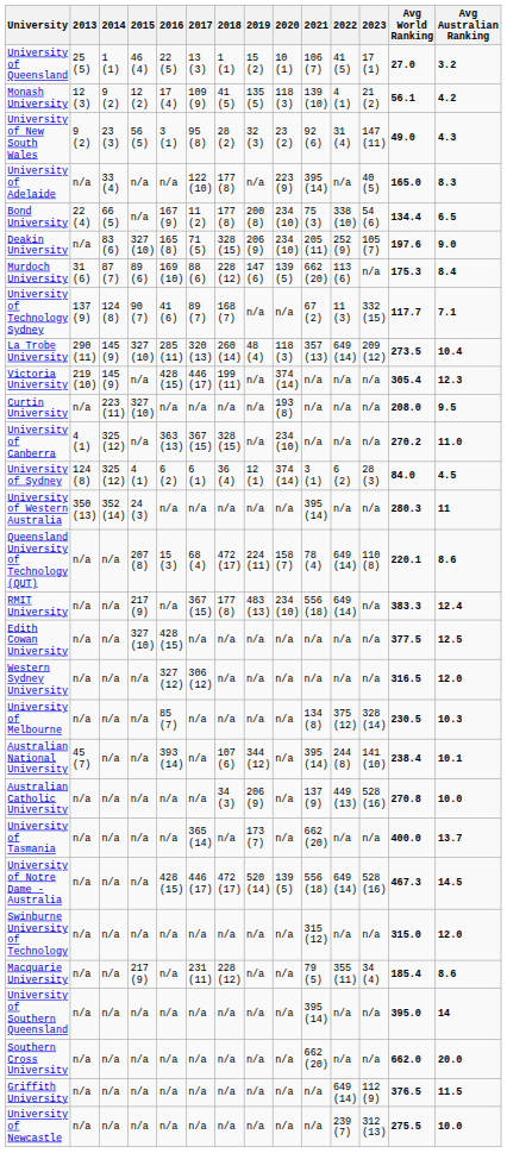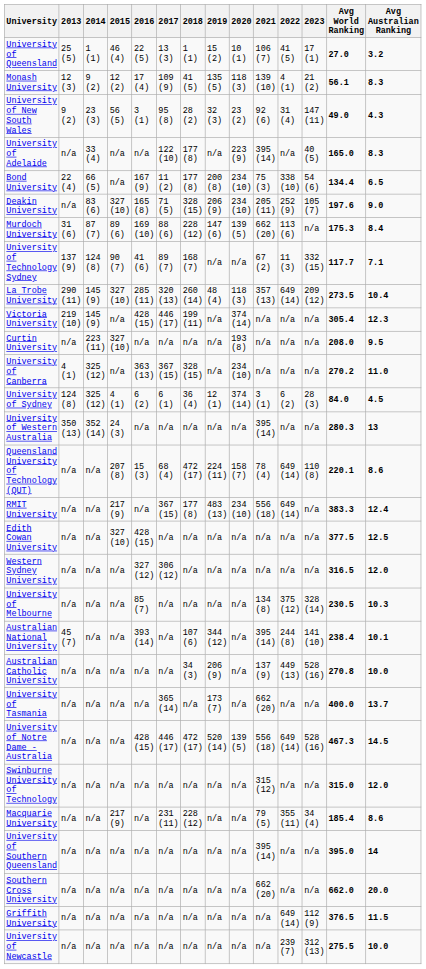 <table class="wikitable sortable">
 <tr>
 <th>University</th>
 <th>2013</th>
 <th>2014</th>
 <th>2015</th>
 <th>2016</th>
 <th>2017</th>
 <th>2018</th>
 <th>2019</th>
 <th>2020</th>
 <th>2021</th>
 <th>2022</th>
 <th>2023</th>
 <th>Avg World Ranking</th>
 <th>Avg Australian Ranking</th>
 </tr>
 <tr>
 <td><a href='#'>University of Queensland</a></td>
 <td>25 (5)</td>
 <td>1 (1)</td>
 <td>46 (4)</td>
 <td>22 (5)</td>
 <td>13 (3)</td>
 <td>1 (1)</td>
 <td>15 (2)</td>
 <td>10 (1)</td>
 <td>106 (7)</td>
 <td>41 (5)</td>
 <td>17 (1)</td>
 <td><strong>27.0</strong></td>
 <td><strong>3.2</strong></td>
 </tr>
 <tr>
 <td><a href='#'>Monash University</a></td>
 <td>12 (3)</td>
 <td>9 (2)</td>
 <td>12 (2)</td>
 <td>17 (4)</td>
 <td>109 (9)</td>
 <td>41 (5)</td>
 <td>135 (5)</td>
 <td>118 (3)</td>
 <td>139 (10)</td>
 <td>4 (1)</td>
 <td>21 (2)</td>
 <td><strong>56.1</strong></td>
-<td><strong>4.2</strong></td>
+<td><strong>8.3</strong></td>
 </tr>
 <tr>
 <td><a href='#'>University of New South Wales</a></td>
 <td>9 (2)</td>
 <td>23 (3)</td>
 <td>56 (5)</td>
 <td>3 (1)</td>
 <td>95 (8)</td>
 <td>28 (2)</td>
 <td>32 (3)</td>
 <td>23 (2)</td>
 <td>92 (6)</td>
 <td>31 (4)</td>
 <td>147 (11)</td>
 <td><strong>49.0</strong></td>
 <td><strong>4.3</strong></td>
 </tr>
 <tr>
 <td><a href='#'>University of Adelaide</a></td>
 <td>n/a</td>
 <td>33 (4)</td>
 <td>n/a</td>
 <td>n/a</td>
 <td>122 (10)</td>
 <td>177 (8)</td>
 <td>n/a</td>
 <td>223 (9)</td>
 <td>395 (14)</td>
 <td>n/a</td>
 <td>40 (5)</td>
 <td><strong>165.0</strong></td>
 <td><strong>8.3</strong></td>
 </tr>
 <tr>
 <td><a href='#'>Bond University</a></td>
 <td>22 (4)</td>
 <td>66 (5)</td>
 <td>n/a</td>
 <td>167 (9)</td>
 <td>11 (2)</td>
 <td>177 (8)</td>
 <td>200 (8)</td>
 <td>234 (10)</td>
 <td>75 (3)</td>
 <td>338 (10)</td>
 <td>54 (6)</td>
 <td><strong>134.4</strong></td>
 <td><strong>6.5</strong></td>
 </tr>
 <tr>
 <td><a href='#'>Deakin University</a></td>
 <td>n/a</td>
 <td>83 (6)</td>
 <td>327 (10)</td>
 <td>165 (8)</td>
 <td>71 (5)</td>
 <td>328 (15)</td>
 <td>206 (9)</td>
 <td>234 (10)</td>
 <td>205 (11)</td>
 <td>252 (9)</td>
 <td>105 (7)</td>
 <td><strong>197.6</strong></td>
 <td><strong>9.0</strong></td>
 </tr>
 <tr>
 <td><a href='#'>Murdoch University</a></td>
 <td>31 (6)</td>
 <td>87 (7)</td>
 <td>89 (6)</td>
 <td>169 (10)</td>
 <td>88 (6)</td>
 <td>228 (12)</td>
 <td>147 (6)</td>
 <td>139 (5)</td>
 <td>662 (20)</td>
 <td>113 (6)</td>
 <td>n/a</td>
 <td><strong>175.3</strong></td>
 <td><strong>8.4</strong></td>
 </tr>
 <tr>
 <td><a href='#'>University of Technology Sydney</a></td>
 <td>137 (9)</td>
 <td>124 (8)</td>
 <td>90 (7)</td>
 <td>41 (6)</td>
 <td>89 (7)</td>
 <td>168 (7)</td>
 <td>n/a</td>
 <td>n/a</td>
 <td>67 (2)</td>
 <td>11 (3)</td>
 <td>332 (15)</td>
 <td><strong>117.7</strong></td>
 <td><strong>7.1</strong></td>
 </tr>
 <tr>
 <td><a href='#'>La Trobe University</a></td>
 <td>290 (11)</td>
 <td>145 (9)</td>
 <td>327 (10)</td>
 <td>285 (11)</td>
 <td>320 (13)</td>
 <td>260 (14)</td>
 <td>48 (4)</td>
 <td>118 (3)</td>
 <td>357 (13)</td>
 <td>649 (14)</td>
 <td>209 (12)</td>
 <td><strong>273.5</strong></td>
 <td><strong>10.4</strong></td>
 </tr>
 <tr>
 <td><a href='#'>Victoria University</a></td>
 <td>219 (10)</td>
 <td>145 (9)</td>
 <td>n/a</td>
 <td>428 (15)</td>
 <td>446 (17)</td>
 <td>199 (11)</td>
 <td>n/a</td>
 <td>374 (14)</td>
 <td>n/a</td>
 <td>n/a</td>
 <td>n/a</td>
 <td><strong>305.4</strong></td>
 <td><strong>12.3</strong></td>
 </tr>
 <tr>
 <td><a href='#'>Curtin University</a></td>
 <td>n/a</td>
 <td>223 (11)</td>
 <td>327 (10)</td>
 <td>n/a</td>
 <td>n/a</td>
 <td>n/a</td>
 <td>n/a</td>
 <td>193 (8)</td>
 <td>n/a</td>
 <td>n/a</td>
 <td>n/a</td>
 <td><strong>208.0</strong></td>
 <td><strong>9.5</strong></td>
 </tr>
 <tr>
 <td><a href='#'>University of Canberra</a></td>
 <td>4 (1)</td>
 <td>325 (12)</td>
 <td>n/a</td>
 <td>363 (13)</td>
 <td>367 (15)</td>
 <td>328 (15)</td>
 <td>n/a</td>
 <td>234 (10)</td>
 <td>n/a</td>
 <td>n/a</td>
 <td>n/a</td>
 <td><strong>270.2</strong></td>
 <td><strong>11.0</strong></td>
 </tr>
 <tr>
 <td><a href='#'>University of Sydney</a></td>
 <td>124 (8)</td>
 <td>325 (12)</td>
 <td>4 (1)</td>
 <td>6 (2)</td>
 <td>6 (1)</td>
 <td>36 (4)</td>
 <td>12 (1)</td>
 <td>374 (14)</td>
 <td>3 (1)</td>
 <td>6 (2)</td>
 <td>28 (3)</td>
 <td><strong>84.0</strong></td>
 <td><strong>4.5</strong></td>
 </tr>
 <tr>
 <td><a href='#'>University of Western Australia</a></td>
 <td>350 (13)</td>
 <td>352 (14)</td>
 <td>24 (3)</td>
 <td>n/a</td>
 <td>n/a</td>
 <td>n/a</td>
 <td>n/a</td>
 <td>n/a</td>
 <td>395 (14)</td>
 <td>n/a</td>
 <td>n/a</td>
 <td><strong>280.3</strong></td>
-<td><strong>11</strong></td>
+<td><strong>13</strong></td>
 </tr>
 <tr>
 <td><a href='#'>Queensland University of Technology (QUT)</a></td>
 <td>n/a</td>
 <td>n/a</td>
 <td>207 (8)</td>
 <td>15 (3)</td>
 <td>68 (4)</td>
 <td>472 (17)</td>
 <td>224 (11)</td>
 <td>158 (7)</td>
 <td>78 (4)</td>
 <td>649 (14)</td>
 <td>110 (8)</td>
 <td><strong>220.1</strong></td>
 <td><strong>8.6</strong></td>
 </tr>
 <tr>
 <td><a href='#'>RMIT University</a></td>
 <td>n/a</td>
 <td>n/a</td>
 <td>217 (9)</td>
 <td>n/a</td>
 <td>367 (15)</td>
 <td>177 (8)</td>
 <td>483 (13)</td>
 <td>234 (10)</td>
 <td>556 (18)</td>
 <td>649 (14)</td>
 <td>n/a</td>
 <td><strong>383.3</strong></td>
 <td><strong>12.4</strong></td>
 </tr>
 <tr>
 <td><a href='#'>Edith Cowan University</a></td>
 <td>n/a</td>
 <td>n/a</td>
 <td>327 (10)</td>
 <td>428 (15)</td>
 <td>n/a</td>
 <td>n/a</td>
 <td>n/a</td>
 <td>n/a</td>
 <td>n/a</td>
 <td>n/a</td>
 <td>n/a</td>
 <td><strong>377.5</strong></td>
 <td><strong>12.5</strong></td>
 </tr>
 <tr>
 <td><a href='#'>Western Sydney University</a></td>
 <td>n/a</td>
 <td>n/a</td>
 <td>n/a</td>
 <td>327 (12)</td>
 <td>306 (12)</td>
 <td>n/a</td>
 <td>n/a</td>
 <td>n/a</td>
 <td>n/a</td>
 <td>n/a</td>
 <td>n/a</td>
 <td><strong>316.5</strong></td>
 <td><strong>12.0</strong></td>
 </tr>
 <tr>
 <td><a href='#'>University of Melbourne</a></td>
 <td>n/a</td>
 <td>n/a</td>
 <td>n/a</td>
 <td>85 (7)</td>
 <td>n/a</td>
 <td>n/a</td>
 <td>n/a</td>
 <td>n/a</td>
 <td>134 (8)</td>
 <td>375 (12)</td>
 <td>328 (14)</td>
 <td><strong>230.5</strong></td>
 <td><strong>10.3</strong></td>
 </tr>
 <tr>
 <td><a href='#'>Australian National University</a></td>
 <td>45 (7)</td>
 <td>n/a</td>
 <td>n/a</td>
 <td>393 (14)</td>
 <td>n/a</td>
 <td>107 (6)</td>
 <td>344 (12)</td>
 <td>n/a</td>
 <td>395 (14)</td>
 <td>244 (8)</td>
 <td>141 (10)</td>
 <td><strong>238.4</strong></td>
 <td><strong>10.1</strong></td>
 </tr>
 <tr>
 <td><a href='#'>Australian Catholic University</a></td>
 <td>n/a</td>
 <td>n/a</td>
 <td>n/a</td>
 <td>n/a</td>
 <td>n/a</td>
 <td>34 (3)</td>
 <td>206 (9)</td>
 <td>n/a</td>
 <td>137 (9)</td>
 <td>449 (13)</td>
 <td>528 (16)</td>
 <td><strong>270.8</strong></td>
 <td><strong>10.0</strong></td>
 </tr>
 <tr>
 <td><a href='#'>University of Tasmania</a></td>
 <td>n/a</td>
 <td>n/a</td>
 <td>n/a</td>
 <td>n/a</td>
 <td>365 (14)</td>
 <td>n/a</td>
 <td>173 (7)</td>
 <td>n/a</td>
 <td>662 (20)</td>
 <td>n/a</td>
 <td>n/a</td>
 <td><strong>400.0</strong></td>
 <td><strong>13.7</strong></td>
 </tr>
 <tr>
 <td><a href='#'>University of Notre Dame - Australia</a></td>
 <td>n/a</td>
 <td>n/a</td>
 <td>n/a</td>
 <td>428 (15)</td>
 <td>446 (17)</td>
 <td>472 (17)</td>
 <td>520 (14)</td>
 <td>139 (5)</td>
 <td>556 (18)</td>
 <td>649 (14)</td>
 <td>528 (16)</td>
 <td><strong>467.3</strong></td>
 <td><strong>14.5</strong></td>
 </tr>
 <tr>
 <td><a href='#'>Swinburne University of Technology</a></td>
 <td>n/a</td>
 <td>n/a</td>
 <td>n/a</td>
 <td>n/a</td>
 <td>n/a</td>
 <td>n/a</td>
 <td>n/a</td>
 <td>n/a</td>
 <td>315 (12)</td>
 <td>n/a</td>
 <td>n/a</td>
 <td><strong>315.0</strong></td>
 <td><strong>12.0</strong></td>
 </tr>
 <tr>
 <td><a href='#'>Macquarie University</a></td>
 <td>n/a</td>
 <td>n/a</td>
 <td>217 (9)</td>
 <td>n/a</td>
 <td>231 (11)</td>
 <td>228 (12)</td>
 <td>n/a</td>
 <td>n/a</td>
 <td>79 (5)</td>
 <td>355 (11)</td>
 <td>34 (4)</td>
 <td><strong>185.4</strong></td>
 <td><strong>8.6</strong></td>
 </tr>
 <tr>
 <td><a href='#'>University of Southern Queensland</a></td>
 <td>n/a</td>
 <td>n/a</td>
 <td>n/a</td>
 <td>n/a</td>
 <td>n/a</td>
 <td>n/a</td>
 <td>n/a</td>
 <td>n/a</td>
 <td>395 (14)</td>
 <td>n/a</td>
 <td>n/a</td>
 <td><strong>395.0</strong></td>
 <td><strong>14</strong></td>
 </tr>
 <tr>
 <td><a href='#'>Southern Cross University</a></td>
 <td>n/a</td>
 <td>n/a</td>
 <td>n/a</td>
 <td>n/a</td>
 <td>n/a</td>
 <td>n/a</td>
 <td>n/a</td>
 <td>n/a</td>
 <td>662 (20)</td>
 <td>n/a</td>
 <td>n/a</td>
 <td><strong>662.0</strong></td>
 <td><strong>20.0</strong></td>
 </tr>
 <tr>
 <td><a href='#'>Griffith University</a></td>
 <td>n/a</td>
 <td>n/a</td>
 <td>n/a</td>
 <td>n/a</td>
 <td>n/a</td>
 <td>n/a</td>
 <td>n/a</td>
 <td>n/a</td>
 <td>n/a</td>
 <td>649 (14)</td>
 <td>112 (9)</td>
 <td><strong>376.5</strong></td>
 <td><strong>11.5</strong></td>
 </tr>
 <tr>
 <td><a href='#'>University of Newcastle</a></td>
 <td>n/a</td>
 <td>n/a</td>
 <td>n/a</td>
 <td>n/a</td>
 <td>n/a</td>
 <td>n/a</td>
 <td>n/a</td>
 <td>n/a</td>
 <td>n/a</td>
 <td>239 (7)</td>
 <td>312 (13)</td>
 <td><strong>275.5</strong></td>
 <td><strong>10.0</strong></td>
 </tr>
 </table>
